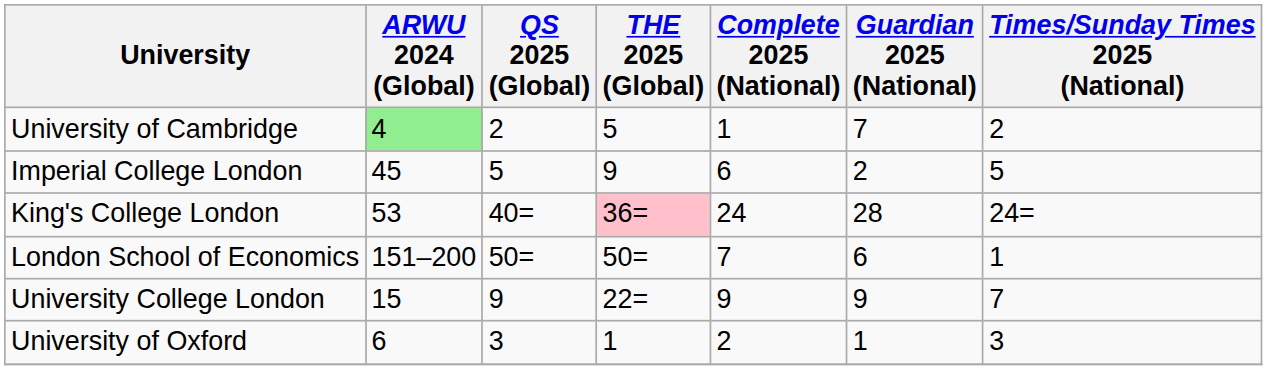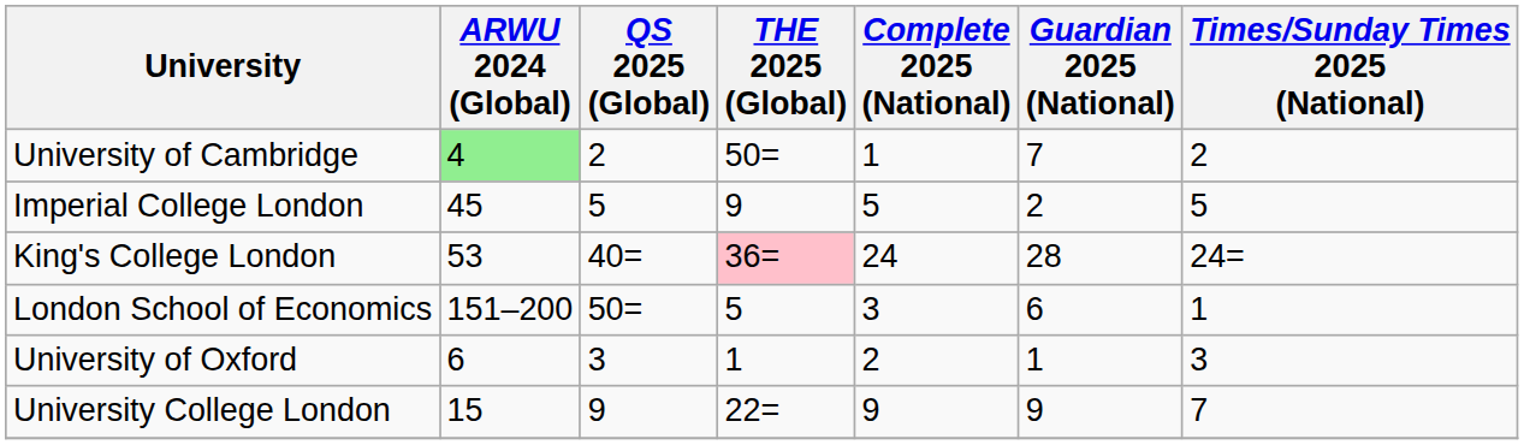 <table class="wikitable sortable" style="text-align: left;">
 <tr>
 <th>University</th>
 <th data-sort-type="number"><em><a href='#'>ARWU</a></em><br>2024<br>(Global)</th>
 <th data-sort-type="number"><em><a href='#'>QS</a></em><br>2025<br>(Global)</th>
 <th data-sort-type="number"><em><a href='#'>THE</a></em><br>2025<br>(Global)</th>
 <th data-sort-type="number"><em><a href='#'>Complete</a></em><br>2025<br>(National)</th>
 <th data-sort-type="number"><em><a href='#'>Guardian</a></em><br>2025<br>(National)</th>
 <th data-sort-type="number"><em><a href='#'>Times/Sunday Times</a></em><br>2025<br>(National)</th>
 </tr>
 <tr>
 <td>University of Cambridge</td>
 <td style="background: lightgreen;">4</td>
 <td>2</td>
-<td>5</td>
+<td>50=</td>
 <td>1</td>
 <td>7</td>
 <td>2</td>
 </tr>
 <tr>
 <td>Imperial College London</td>
 <td>45</td>
 <td>5</td>
 <td>9</td>
-<td>6</td>
+<td>5</td>
 <td>2</td>
 <td>5</td>
 </tr>
 <tr>
 <td>King's College London</td>
 <td>53</td>
 <td>40=</td>
 <td style="background: pink;">36=</td>
 <td>24</td>
 <td>28</td>
 <td>24=</td>
 </tr>
 <tr>
 <td>London School of Economics</td>
 <td>151–200</td>
 <td>50=</td>
-<td>50=</td>
-<td>7</td>
+<td>5</td>
+<td>3</td>
 <td>6</td>
 <td>1</td>
+</tr>
+<tr>
+<td>University of Oxford</td>
+<td>6</td>
+<td>3</td>
+<td>1</td>
+<td>2</td>
+<td>1</td>
+<td>3</td>
 </tr>
 <tr>
 <td>University College London</td>
 <td>15</td>
 <td>9</td>
 <td>22=</td>
 <td>9</td>
 <td>9</td>
 <td>7</td>
 </tr>
 <tr>
-<td>University of Oxford</td>
-<td>6</td>
-<td>3</td>
-<td>1</td>
-<td>2</td>
-<td>1</td>
-<td>3</td>
-</tr>
-<tr>
 </tr>
 </table>
